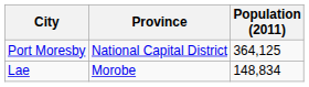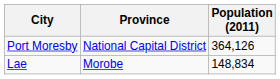 <table class="wikitable sortable sticky-header col3right">
 <tr>
 <th>City</th>
 <th>Province</th>
 <th>Population<br>(2011)</th>
 </tr>
 <tr>
 <td><a href='#'>Port Moresby</a></td>
 <td><a href='#'>National Capital District</a></td>
-<td>364,125</td>
+<td>364,126</td>
 </tr>
 <tr>
 <td><a href='#'>Lae</a></td>
 <td><a href='#'>Morobe</a></td>
 <td>148,834</td>
 </tr>
 </table>
